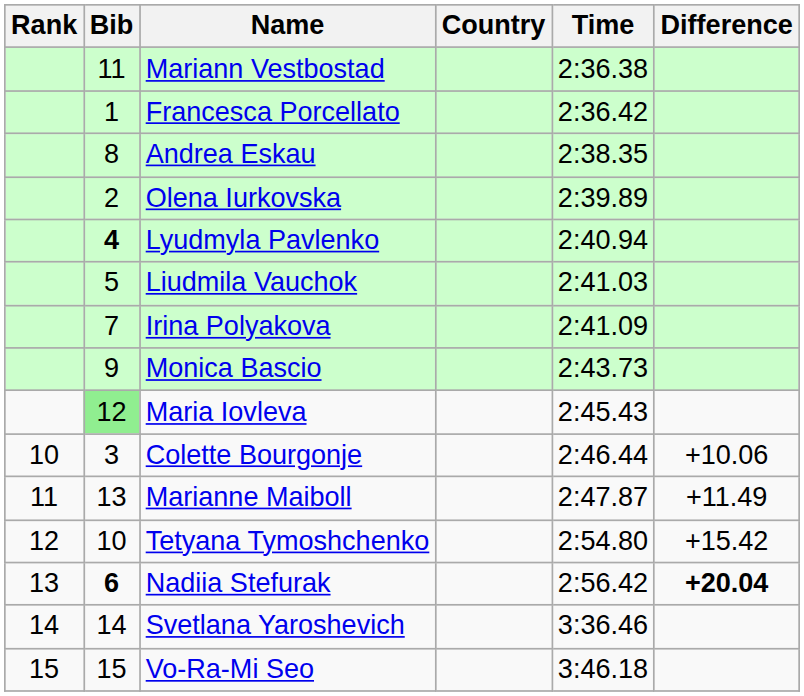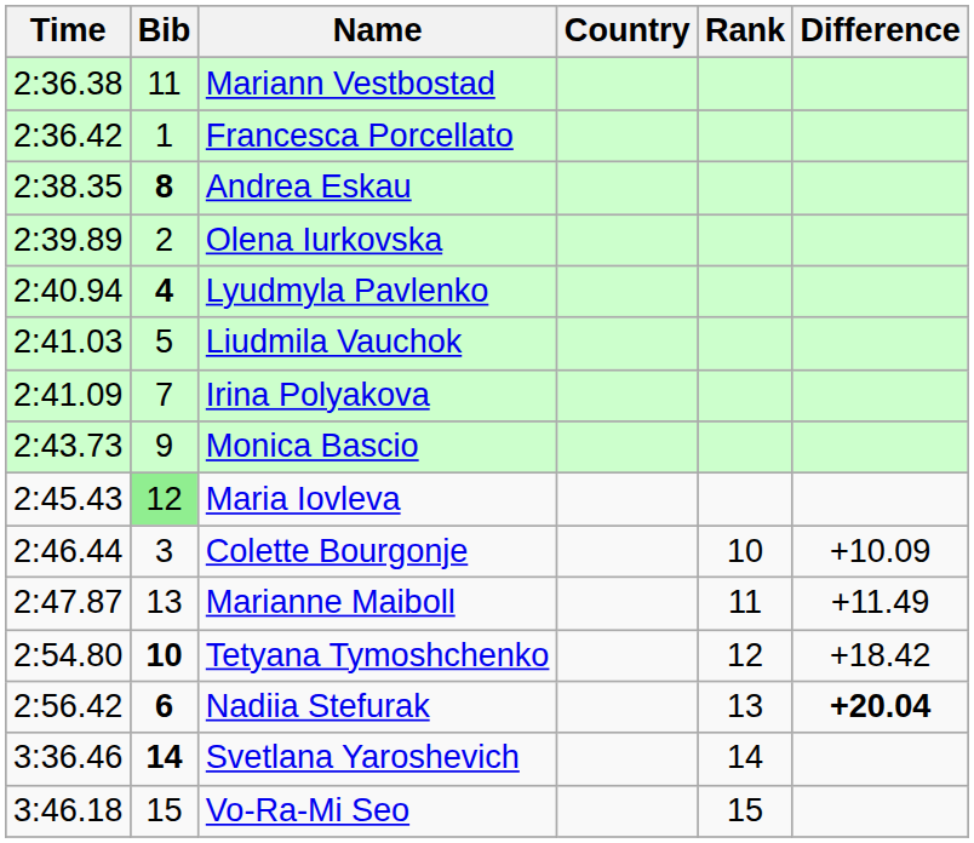 <table class="wikitable sortable" style="text-align:center">
 <tr>
-<th>Rank</th>
+<th>Time</th>
 <th>Bib</th>
 <th>Name</th>
 <th>Country</th>
-<th>Time</th>
+<th>Rank</th>
 <th>Difference</th>
 </tr>
 <tr bgcolor="#ccffcc">
-<td></td>
+<td>2:36.38</td>
 <td>11</td>
 <td align=left><a href='#'>Mariann Vestbostad</a></td>
 <td align=left></td>
-<td>2:36.38</td>
+<td></td>
 <td></td>
 </tr>
 <tr bgcolor="#ccffcc">
-<td></td>
+<td>2:36.42</td>
 <td>1</td>
 <td align=left><a href='#'>Francesca Porcellato</a></td>
 <td align=left></td>
-<td>2:36.42</td>
+<td></td>
 <td></td>
 </tr>
 <tr bgcolor="#ccffcc">
-<td></td>
-<td>8</td>
+<td>2:38.35</td>
+<td><strong>8</strong></td>
 <td align=left><a href='#'>Andrea Eskau</a></td>
 <td align=left></td>
-<td>2:38.35</td>
+<td></td>
 <td></td>
 </tr>
 <tr bgcolor="#ccffcc">
-<td></td>
+<td>2:39.89</td>
 <td>2</td>
 <td align=left><a href='#'>Olena Iurkovska</a></td>
 <td align=left></td>
-<td>2:39.89</td>
+<td></td>
 <td></td>
 </tr>
 <tr bgcolor="#ccffcc">
-<td></td>
+<td>2:40.94</td>
 <td><strong>4</strong></td>
 <td align=left><a href='#'>Lyudmyla Pavlenko</a></td>
 <td align=left></td>
-<td>2:40.94</td>
+<td></td>
 <td></td>
 </tr>
 <tr bgcolor="#ccffcc">
-<td></td>
+<td>2:41.03</td>
 <td>5</td>
 <td align=left><a href='#'>Liudmila Vauchok</a></td>
 <td align=left></td>
-<td>2:41.03</td>
+<td></td>
 <td></td>
 </tr>
 <tr bgcolor="#ccffcc">
-<td></td>
+<td>2:41.09</td>
 <td>7</td>
 <td align=left><a href='#'>Irina Polyakova</a></td>
 <td align=left></td>
-<td>2:41.09</td>
+<td></td>
 <td></td>
 </tr>
 <tr bgcolor="#ccffcc">
-<td></td>
+<td>2:43.73</td>
 <td>9</td>
 <td align=left><a href='#'>Monica Bascio</a></td>
 <td align=left></td>
-<td>2:43.73</td>
+<td></td>
 <td></td>
 </tr>
 <tr>
-<td></td>
+<td>2:45.43</td>
 <td style="background: lightgreen;">12</td>
 <td align=left><a href='#'>Maria Iovleva</a></td>
 <td align=left></td>
-<td>2:45.43</td>
+<td></td>
 <td></td>
 </tr>
 <tr>
-<td>10</td>
+<td>2:46.44</td>
 <td>3</td>
 <td align=left><a href='#'>Colette Bourgonje</a></td>
 <td align=left></td>
-<td>2:46.44</td>
-<td>+10.06</td>
+<td>10</td>
+<td>+10.09</td>
 </tr>
 <tr>
-<td>11</td>
+<td>2:47.87</td>
 <td>13</td>
 <td align=left><a href='#'>Marianne Maiboll</a></td>
 <td align=left></td>
-<td>2:47.87</td>
+<td>11</td>
 <td>+11.49</td>
 </tr>
 <tr>
-<td>12</td>
-<td>10</td>
+<td>2:54.80</td>
+<td><strong>10</strong></td>
 <td align=left><a href='#'>Tetyana Tymoshchenko</a></td>
 <td align=left></td>
-<td>2:54.80</td>
-<td>+15.42</td>
+<td>12</td>
+<td>+18.42</td>
 </tr>
 <tr>
-<td>13</td>
+<td>2:56.42</td>
 <td><strong>6</strong></td>
 <td align=left><a href='#'>Nadiia Stefurak</a></td>
 <td align=left></td>
-<td>2:56.42</td>
+<td>13</td>
 <td><strong>+20.04</strong></td>
 </tr>
 <tr>
-<td>14</td>
-<td>14</td>
+<td>3:36.46</td>
+<td><strong>14</strong></td>
 <td align=left><a href='#'>Svetlana Yaroshevich</a></td>
 <td align=left></td>
-<td>3:36.46</td>
+<td>14</td>
 <td></td>
 </tr>
 <tr>
-<td>15</td>
+<td>3:46.18</td>
 <td>15</td>
 <td align=left><a href='#'>Vo-Ra-Mi Seo</a></td>
 <td align=left></td>
-<td>3:46.18</td>
+<td>15</td>
 <td></td>
 </tr>
 </table>
